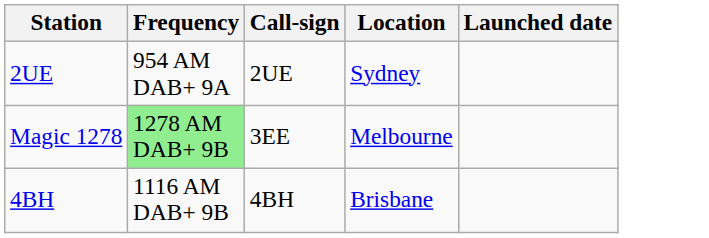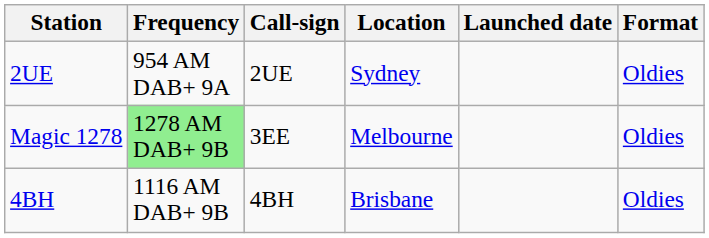 <table class="wikitable">
 <tr>
 <th>Station</th>
 <th>Frequency</th>
 <th>Call-sign</th>
 <th>Location</th>
 <th>Launched date</th>
+<th>Format</th>
 </tr>
 <tr>
 <td><a href='#'>2UE</a></td>
 <td>954 AM<br>DAB+ 9A</td>
 <td>2UE</td>
 <td><a href='#'>Sydney</a></td>
 <td></td>
+<td><a href='#'>Oldies</a></td>
 </tr>
 <tr>
 <td><a href='#'>Magic 1278</a></td>
 <td style="background: lightgreen;">1278 AM<br>DAB+ 9B</td>
 <td>3EE</td>
 <td><a href='#'>Melbourne</a></td>
 <td></td>
+<td><a href='#'>Oldies</a></td>
 </tr>
 <tr>
 <td><a href='#'>4BH</a></td>
 <td>1116 AM<br>DAB+ 9B</td>
 <td>4BH</td>
 <td><a href='#'>Brisbane</a></td>
 <td></td>
+<td><a href='#'>Oldies</a></td>
 </tr>
 </table>
